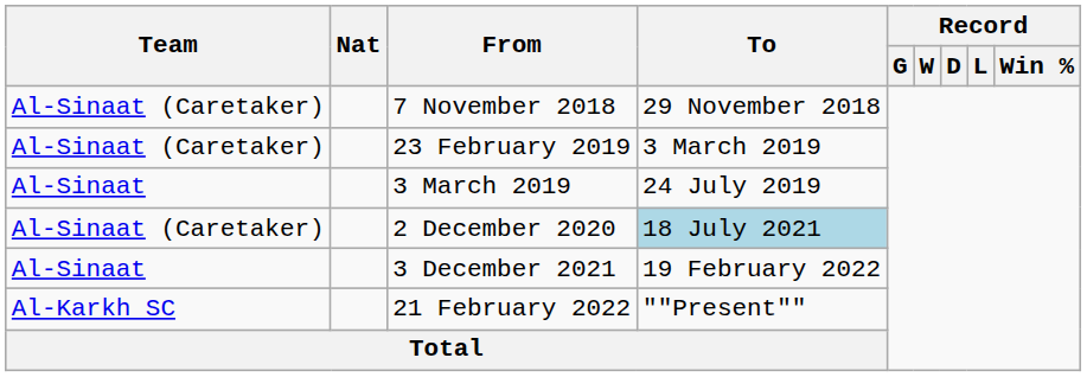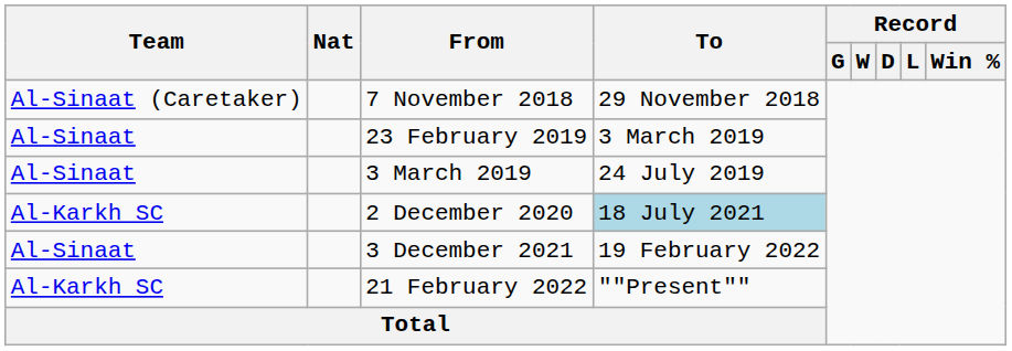 <table class="wikitable" style="text-align: center">
 <tr>
 <th rowspan="2">Team</th>
 <th rowspan="2">Nat</th>
 <th rowspan="2">From</th>
 <th rowspan="2">To</th>
 <th colspan="5">Record</th>
 </tr>
 <tr>
 <th>G</th>
 <th>W</th>
 <th>D</th>
 <th>L</th>
 <th>Win %</th>
 </tr>
 <tr>
 <td align=left><a href='#'>Al-Sinaat</a> (Caretaker)</td>
 <td></td>
 <td align=left>7 November 2018</td>
 <td align=left>29 November 2018<br></td>
 </tr>
 <tr>
-<td align=left><a href='#'>Al-Sinaat</a> (Caretaker)</td>
+<td align=left><a href='#'>Al-Sinaat</a></td>
 <td></td>
 <td align=left>23 February 2019</td>
 <td align=left>3 March 2019<br></td>
 </tr>
 <tr>
 <td align=left><a href='#'>Al-Sinaat</a></td>
 <td></td>
 <td align=left>3 March 2019</td>
 <td align=left>24 July 2019<br></td>
 </tr>
 <tr>
-<td align=left><a href='#'>Al-Sinaat</a> (Caretaker)</td>
+<td align=left><a href='#'>Al-Karkh SC</a></td>
 <td></td>
 <td align=left>2 December 2020</td>
 <td align=left style="background: lightblue;">18 July 2021<br></td>
 </tr>
 <tr>
 <td align=left><a href='#'>Al-Sinaat</a></td>
 <td></td>
 <td align=left>3 December 2021</td>
 <td align=left>19 February 2022<br></td>
 </tr>
 <tr>
 <td align=left><a href='#'>Al-Karkh SC</a></td>
 <td></td>
 <td align=left>21 February 2022</td>
 <td align=left>""Present""<br></td>
 </tr>
 <tr>
 <th colspan="4" align="center" valign=middle>Total<br></th>
 </tr>
 </table>
